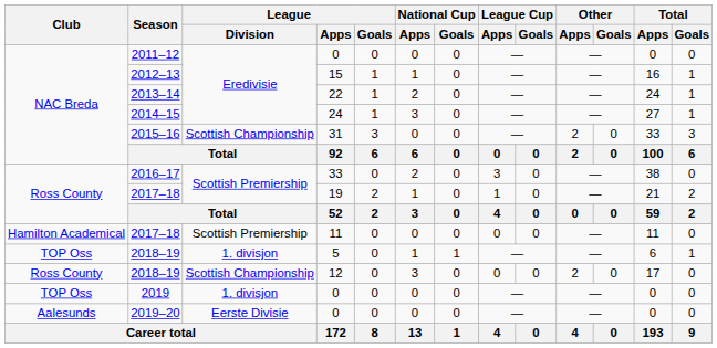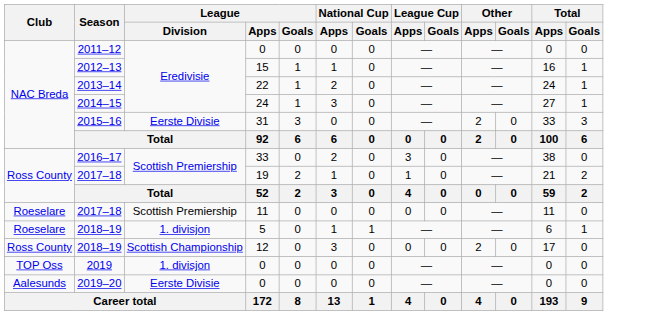 <table class="wikitable" style="text-align: center">
 <tr>
 <th rowspan="2">Club</th>
 <th rowspan="2">Season</th>
 <th colspan="3">League</th>
 <th colspan="2">National Cup</th>
 <th colspan="2">League Cup</th>
 <th colspan="2">Other</th>
 <th colspan="2">Total</th>
 </tr>
 <tr>
 <th>Division</th>
 <th>Apps</th>
 <th>Goals</th>
 <th>Apps</th>
 <th>Goals</th>
 <th>Apps</th>
 <th>Goals</th>
 <th>Apps</th>
 <th>Goals</th>
 <th>Apps</th>
 <th>Goals</th>
 </tr>
 <tr>
 <td rowspan="6"><a href='#'>NAC Breda</a></td>
 <td><a href='#'>2011–12</a></td>
 <td rowspan="4"><a href='#'>Eredivisie</a></td>
 <td>0</td>
 <td>0</td>
 <td>0</td>
 <td>0</td>
 <td colspan="2">—</td>
 <td colspan="2">—</td>
 <td>0</td>
 <td>0</td>
 </tr>
 <tr>
 <td><a href='#'>2012–13</a></td>
 <td>15</td>
 <td>1</td>
 <td>1</td>
 <td>0</td>
 <td colspan="2">—</td>
 <td colspan="2">—</td>
 <td>16</td>
 <td>1</td>
 </tr>
 <tr>
 <td><a href='#'>2013–14</a></td>
 <td>22</td>
 <td>1</td>
 <td>2</td>
 <td>0</td>
 <td colspan="2">—</td>
 <td colspan="2">—</td>
 <td>24</td>
 <td>1</td>
 </tr>
 <tr>
 <td><a href='#'>2014–15</a></td>
 <td>24</td>
 <td>1</td>
 <td>3</td>
 <td>0</td>
 <td colspan="2">—</td>
 <td colspan="2">—</td>
 <td>27</td>
 <td>1</td>
 </tr>
 <tr>
 <td><a href='#'>2015–16</a></td>
-<td><a href='#'>Scottish Championship</a></td>
+<td><a href='#'>Eerste Divisie</a></td>
 <td>31</td>
 <td>3</td>
 <td>0</td>
 <td>0</td>
 <td colspan="2">—</td>
 <td>2</td>
 <td>0</td>
 <td>33</td>
 <td>3</td>
 </tr>
 <tr>
 <th colspan="2">Total</th>
 <th>92</th>
 <th>6</th>
 <th>6</th>
 <th>0</th>
 <th>0</th>
 <th>0</th>
 <th>2</th>
 <th>0</th>
 <th>100</th>
 <th>6</th>
 </tr>
 <tr>
 <td rowspan="3"><a href='#'>Ross County</a></td>
 <td><a href='#'>2016–17</a></td>
 <td rowspan="2"><a href='#'>Scottish Premiership</a></td>
 <td>33</td>
 <td>0</td>
 <td>2</td>
 <td>0</td>
 <td>3</td>
 <td>0</td>
 <td colspan="2">—</td>
 <td>38</td>
 <td>0</td>
 </tr>
 <tr>
 <td><a href='#'>2017–18</a></td>
 <td>19</td>
 <td>2</td>
 <td>1</td>
 <td>0</td>
 <td>1</td>
 <td>0</td>
 <td colspan="2">—</td>
 <td>21</td>
 <td>2</td>
 </tr>
 <tr>
 <th colspan="2">Total</th>
 <th>52</th>
 <th>2</th>
 <th>3</th>
 <th>0</th>
 <th>4</th>
 <th>0</th>
 <th>0</th>
 <th>0</th>
 <th>59</th>
 <th>2</th>
 </tr>
 <tr>
-<td><a href='#'>Hamilton Academical</a></td>
+<td><a href='#'>Roeselare</a></td>
 <td><a href='#'>2017–18</a></td>
 <td>Scottish Premiership</td>
 <td>11</td>
 <td>0</td>
 <td>0</td>
 <td>0</td>
 <td>0</td>
 <td>0</td>
 <td colspan=2>—</td>
 <td>11</td>
 <td>0</td>
 </tr>
 <tr>
-<td><a href='#'>TOP Oss</a></td>
+<td><a href='#'>Roeselare</a></td>
 <td><a href='#'>2018–19</a></td>
 <td><a href='#'>1. divisjon</a></td>
 <td>5</td>
 <td>0</td>
 <td>1</td>
 <td>1</td>
 <td colspan="2">—</td>
 <td colspan=2>—</td>
 <td>6</td>
 <td>1</td>
 </tr>
 <tr>
 <td><a href='#'>Ross County</a></td>
 <td><a href='#'>2018–19</a></td>
 <td><a href='#'>Scottish Championship</a></td>
 <td>12</td>
 <td>0</td>
 <td>3</td>
 <td>0</td>
 <td>0</td>
 <td>0</td>
 <td>2</td>
 <td>0</td>
 <td>17</td>
 <td>0</td>
 </tr>
 <tr>
 <td><a href='#'>TOP Oss</a></td>
 <td><a href='#'>2019</a></td>
 <td><a href='#'>1. divisjon</a></td>
 <td>0</td>
 <td>0</td>
 <td>0</td>
 <td>0</td>
 <td colspan=2>—</td>
 <td colspan=2>—</td>
 <td>0</td>
 <td>0</td>
 </tr>
 <tr>
 <td><a href='#'>Aalesunds</a></td>
 <td><a href='#'>2019–20</a></td>
 <td><a href='#'>Eerste Divisie</a></td>
 <td>0</td>
 <td>0</td>
 <td>0</td>
 <td>0</td>
 <td colspan=2>—</td>
 <td colspan=2>—</td>
 <td>0</td>
 <td>0</td>
 </tr>
 <tr>
 <th colspan="3">Career total</th>
 <th>172</th>
 <th>8</th>
 <th>13</th>
 <th>1</th>
 <th>4</th>
 <th>0</th>
 <th>4</th>
 <th>0</th>
 <th>193</th>
 <th>9</th>
 </tr>
 </table>
